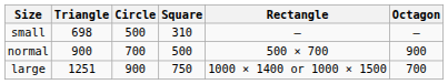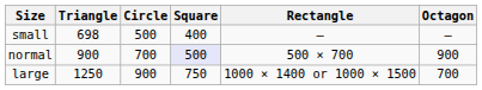 <table class="wikitable" style="text-align:center;">
 <tr>
 <th>Size</th>
 <th>Triangle</th>
 <th>Circle</th>
 <th>Square</th>
 <th>Rectangle</th>
 <th>Octagon</th>
 </tr>
 <tr>
 <td>small</td>
 <td>698</td>
 <td>500</td>
-<td>310</td>
+<td>400</td>
 <td>—</td>
 <td>—</td>
 </tr>
 <tr>
 <td>normal</td>
 <td>900</td>
 <td>700</td>
-<td>500</td>
+<td style="background: lavender;">500</td>
 <td>500 × 700</td>
 <td>900</td>
 </tr>
 <tr>
 <td>large</td>
-<td>1251</td>
+<td>1250</td>
 <td>900</td>
 <td>750</td>
 <td>1000 × 1400 or 1000 × 1500</td>
 <td>700</td>
 </tr>
 </table>
